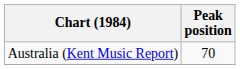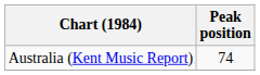 <table class="wikitable sortable">
 <tr>
 <th>Chart (1984)</th>
 <th>Peak<br>position</th>
 </tr>
 <tr>
 <td>Australia (<a href='#'>Kent Music Report</a>)</td>
-<td align="center">70</td>
+<td align="center">74</td>
 </tr>
 <tr>
 </tr>
 </table>
